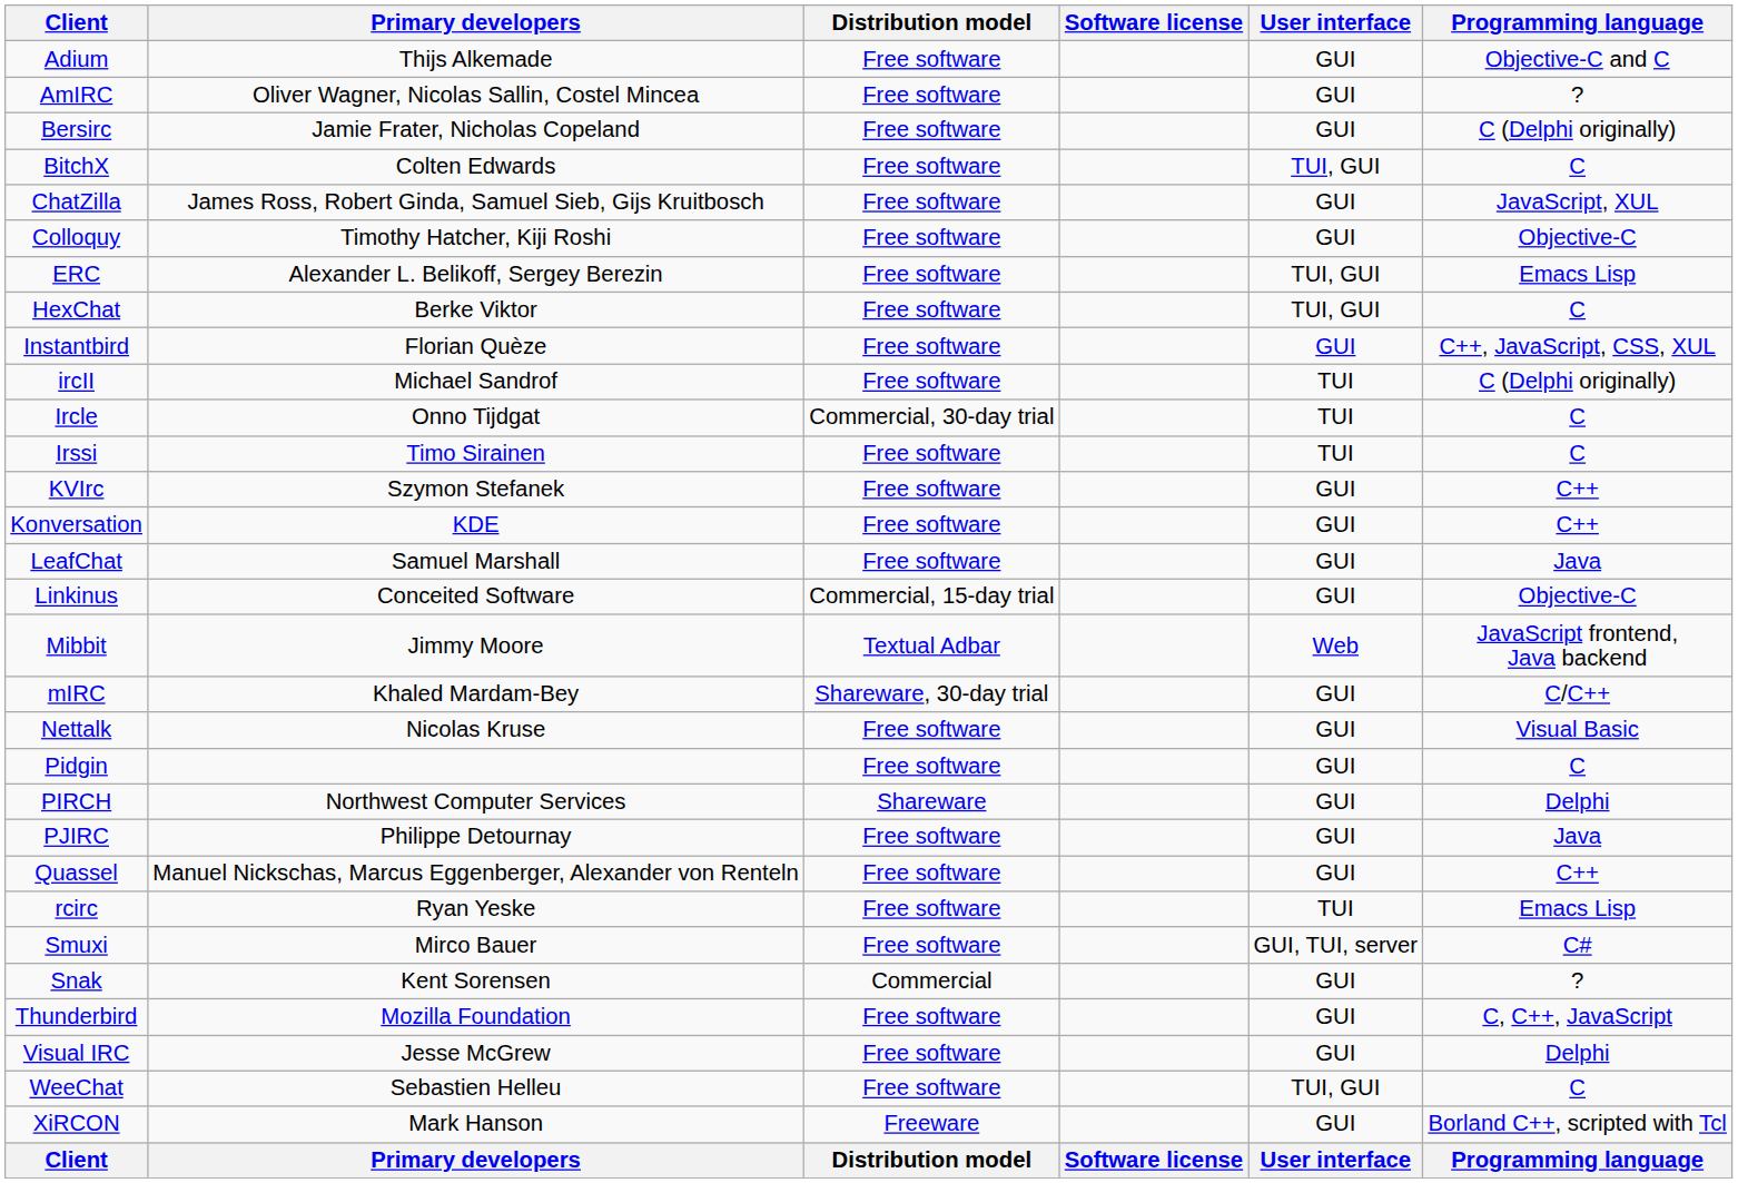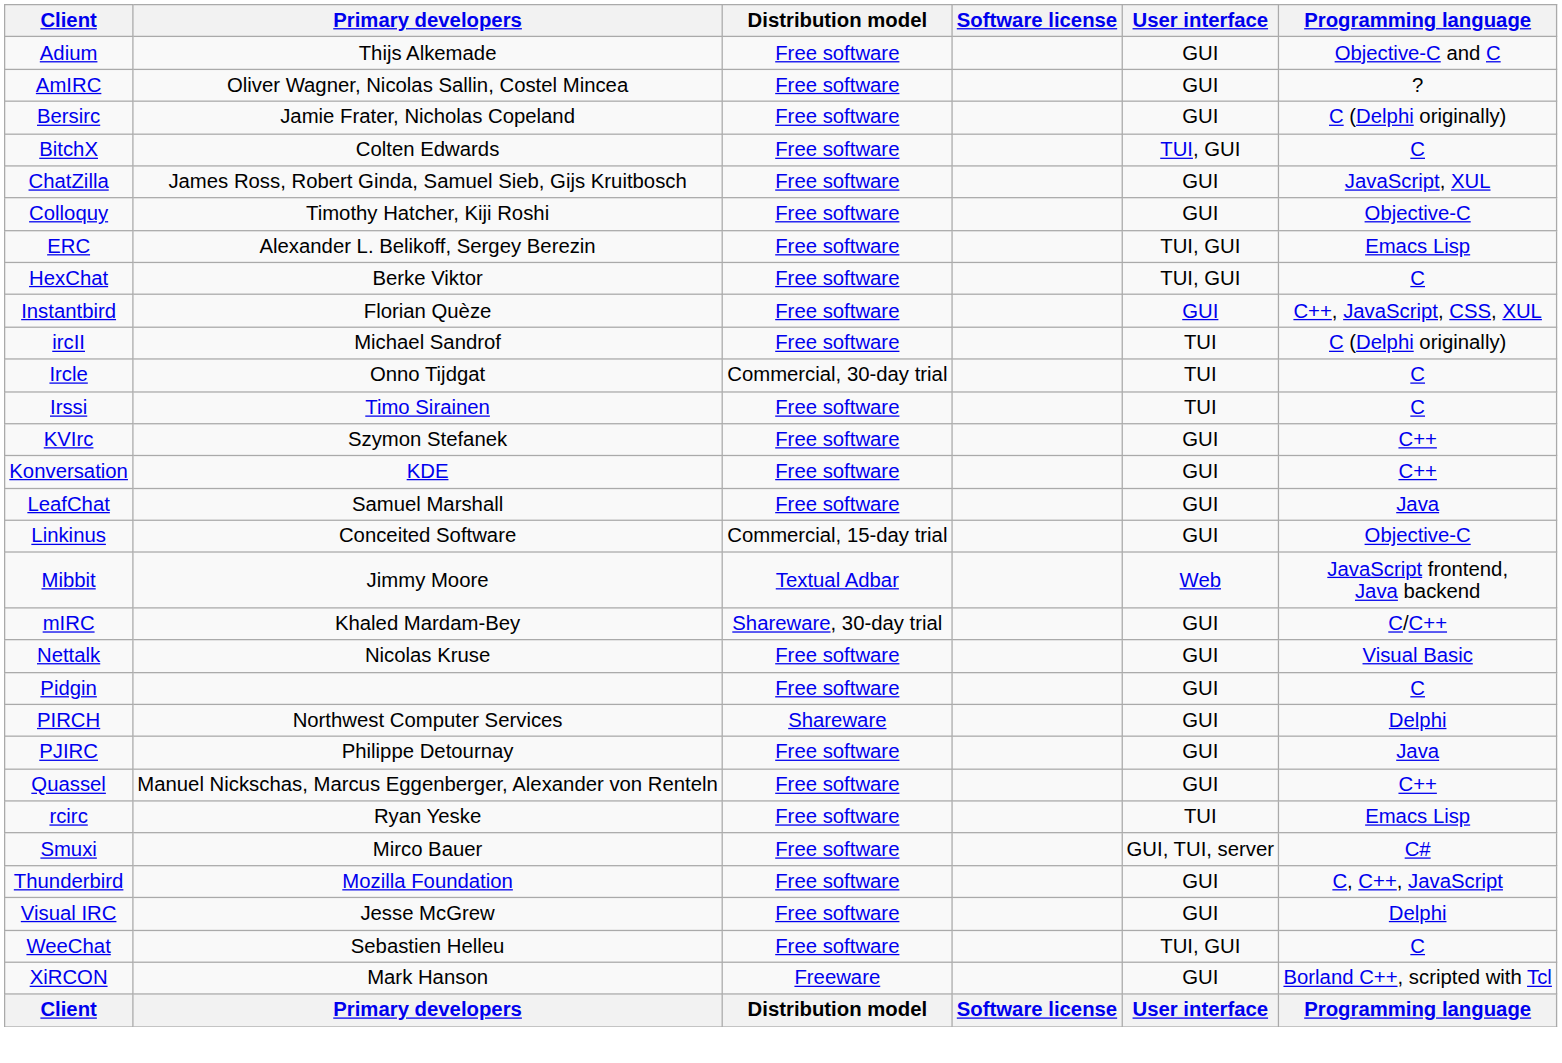 <table class="wikitable sortable sort-under" style="width: auto; text-align: center;">
 <tr>
 <th><a href='#'>Client</a></th>
 <th><a href='#'>Primary developers</a></th>
 <th>Distribution model</th>
 <th><a href='#'>Software license</a></th>
 <th><a href='#'>User interface</a></th>
 <th><a href='#'>Programming language</a></th>
 </tr>
 <tr>
 <td><a href='#'>Adium</a></td>
 <td>Thijs Alkemade</td>
 <td><a href='#'>Free software</a></td>
 <td></td>
 <td>GUI</td>
 <td><a href='#'>Objective-C</a> and <a href='#'>C</a></td>
 </tr>
 <tr>
 <td><a href='#'>AmIRC</a></td>
 <td>Oliver Wagner, Nicolas Sallin, Costel Mincea</td>
 <td><a href='#'>Free software</a></td>
 <td></td>
 <td>GUI</td>
 <td>?</td>
 </tr>
 <tr>
 <td><a href='#'>Bersirc</a></td>
 <td>Jamie Frater, Nicholas Copeland</td>
 <td><a href='#'>Free software</a></td>
 <td></td>
 <td>GUI</td>
 <td><a href='#'>C</a> (<a href='#'>Delphi</a> originally)</td>
 </tr>
 <tr>
 <td><a href='#'>BitchX</a></td>
 <td>Colten Edwards</td>
 <td><a href='#'>Free software</a></td>
 <td></td>
 <td><a href='#'>TUI</a>, GUI</td>
 <td><a href='#'>C</a></td>
 </tr>
 <tr>
 <td><a href='#'>ChatZilla</a></td>
 <td>James Ross, Robert Ginda, Samuel Sieb, Gijs Kruitbosch</td>
 <td><a href='#'>Free software</a></td>
 <td></td>
 <td>GUI</td>
 <td><a href='#'>JavaScript</a>, <a href='#'>XUL</a></td>
 </tr>
 <tr>
 <td><a href='#'>Colloquy</a></td>
 <td>Timothy Hatcher, Kiji Roshi</td>
 <td><a href='#'>Free software</a></td>
 <td></td>
 <td>GUI</td>
 <td><a href='#'>Objective-C</a></td>
 </tr>
 <tr>
 <td><a href='#'>ERC</a></td>
 <td>Alexander L. Belikoff, Sergey Berezin</td>
 <td><a href='#'>Free software</a></td>
 <td></td>
 <td>TUI, GUI</td>
 <td><a href='#'>Emacs Lisp</a></td>
 </tr>
 <tr>
 <td><a href='#'>HexChat</a></td>
 <td>Berke Viktor</td>
 <td><a href='#'>Free software</a></td>
 <td></td>
 <td>TUI, GUI</td>
 <td><a href='#'>C</a></td>
 </tr>
 <tr>
 <td><a href='#'>Instantbird</a></td>
 <td>Florian Quèze</td>
 <td><a href='#'>Free software</a></td>
 <td></td>
 <td><a href='#'>GUI</a></td>
 <td><a href='#'>C++</a>, <a href='#'>JavaScript</a>, <a href='#'>CSS</a>, <a href='#'>XUL</a></td>
 </tr>
 <tr>
 <td><a href='#'>ircII</a></td>
 <td>Michael Sandrof</td>
 <td><a href='#'>Free software</a></td>
 <td></td>
 <td>TUI</td>
 <td><a href='#'>C</a> (<a href='#'>Delphi</a> originally)</td>
 </tr>
 <tr>
 <td><a href='#'>Ircle</a></td>
 <td>Onno Tijdgat</td>
 <td>Commercial, 30-day trial</td>
 <td></td>
 <td>TUI</td>
 <td><a href='#'>C</a></td>
 </tr>
 <tr>
 <td><a href='#'>Irssi</a></td>
 <td><a href='#'>Timo Sirainen</a></td>
 <td><a href='#'>Free software</a></td>
 <td></td>
 <td>TUI</td>
 <td><a href='#'>C</a></td>
 </tr>
 <tr>
 <td><a href='#'>KVIrc</a></td>
 <td>Szymon Stefanek</td>
 <td><a href='#'>Free software</a></td>
 <td></td>
 <td>GUI</td>
 <td><a href='#'>C++</a></td>
 </tr>
 <tr>
 <td><a href='#'>Konversation</a></td>
 <td><a href='#'>KDE</a></td>
 <td><a href='#'>Free software</a></td>
 <td></td>
 <td>GUI</td>
 <td><a href='#'>C++</a></td>
 </tr>
 <tr>
 <td><a href='#'>LeafChat</a></td>
 <td>Samuel Marshall</td>
 <td><a href='#'>Free software</a></td>
 <td></td>
 <td>GUI</td>
 <td><a href='#'>Java</a></td>
 </tr>
 <tr>
 <td><a href='#'>Linkinus</a></td>
 <td>Conceited Software</td>
 <td>Commercial, 15-day trial</td>
 <td></td>
 <td>GUI</td>
 <td><a href='#'>Objective-C</a></td>
 </tr>
 <tr>
 <td><a href='#'>Mibbit</a></td>
 <td>Jimmy Moore</td>
 <td><a href='#'>Textual Adbar</a></td>
 <td></td>
 <td><a href='#'>Web</a></td>
 <td><a href='#'>JavaScript</a> frontend,<br><a href='#'>Java</a> backend</td>
 </tr>
 <tr>
 <td><a href='#'>mIRC</a></td>
 <td>Khaled Mardam-Bey</td>
 <td><a href='#'>Shareware</a>, 30-day trial</td>
 <td></td>
 <td>GUI</td>
 <td><a href='#'>C</a>/<a href='#'>C++</a></td>
 </tr>
 <tr>
 <td><a href='#'>Nettalk</a></td>
 <td>Nicolas Kruse</td>
 <td><a href='#'>Free software</a></td>
 <td></td>
 <td>GUI</td>
 <td><a href='#'>Visual Basic</a></td>
 </tr>
 <tr>
 <td><a href='#'>Pidgin</a></td>
 <td></td>
 <td><a href='#'>Free software</a></td>
 <td></td>
 <td>GUI</td>
 <td><a href='#'>C</a></td>
 </tr>
 <tr>
 <td><a href='#'>PIRCH</a></td>
 <td>Northwest Computer Services</td>
 <td><a href='#'>Shareware</a></td>
 <td></td>
 <td>GUI</td>
 <td><a href='#'>Delphi</a></td>
 </tr>
 <tr>
 <td><a href='#'>PJIRC</a></td>
 <td>Philippe Detournay</td>
 <td><a href='#'>Free software</a></td>
 <td></td>
 <td>GUI</td>
 <td><a href='#'>Java</a></td>
 </tr>
 <tr>
 <td><a href='#'>Quassel</a></td>
 <td>Manuel Nickschas, Marcus Eggenberger, Alexander von Renteln</td>
 <td><a href='#'>Free software</a></td>
 <td></td>
 <td>GUI</td>
 <td><a href='#'>C++</a></td>
 </tr>
 <tr>
 <td><a href='#'>rcirc</a></td>
 <td>Ryan Yeske</td>
 <td><a href='#'>Free software</a></td>
 <td></td>
 <td>TUI</td>
 <td><a href='#'>Emacs Lisp</a></td>
 </tr>
 <tr>
 <td><a href='#'>Smuxi</a></td>
 <td>Mirco Bauer</td>
 <td><a href='#'>Free software</a></td>
 <td></td>
 <td>GUI, TUI, server</td>
 <td><a href='#'>C#</a></td>
 </tr>
 <tr>
-<td><a href='#'>Snak</a></td>
-<td>Kent Sorensen</td>
-<td>Commercial</td>
-<td></td>
-<td>GUI</td>
-<td>?</td>
-</tr>
-<tr>
 <td><a href='#'>Thunderbird</a></td>
 <td><a href='#'>Mozilla Foundation</a></td>
 <td><a href='#'>Free software</a></td>
 <td></td>
 <td>GUI</td>
 <td><a href='#'>C</a>, <a href='#'>C++</a>, <a href='#'>JavaScript</a></td>
 </tr>
 <tr>
 <td><a href='#'>Visual IRC</a></td>
 <td>Jesse McGrew</td>
 <td><a href='#'>Free software</a></td>
 <td></td>
 <td>GUI</td>
 <td><a href='#'>Delphi</a></td>
 </tr>
 <tr>
 <td><a href='#'>WeeChat</a></td>
 <td>Sebastien Helleu</td>
 <td><a href='#'>Free software</a></td>
 <td></td>
 <td>TUI, GUI</td>
 <td><a href='#'>C</a></td>
 </tr>
 <tr>
 <td><a href='#'>XiRCON</a></td>
 <td>Mark Hanson</td>
 <td><a href='#'>Freeware</a></td>
 <td></td>
 <td>GUI</td>
 <td><a href='#'>Borland C++</a>, scripted with <a href='#'>Tcl</a></td>
 </tr>
 <tr>
 <th><a href='#'>Client</a></th>
 <th><a href='#'>Primary developers</a></th>
 <th>Distribution model</th>
 <th><a href='#'>Software license</a></th>
 <th><a href='#'>User interface</a></th>
 <th><a href='#'>Programming language</a></th>
 </tr>
 </table>
